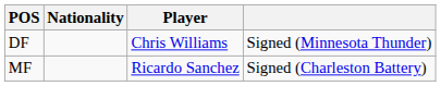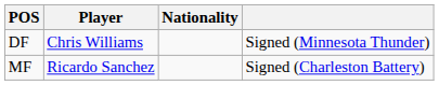 <table class="wikitable">
 <tr>
 <th>POS</th>
+<th>Player</th>
 <th>Nationality</th>
-<th>Player</th>
 <th></th>
 </tr>
 <tr>
 <td>DF</td>
+<td><a href='#'>Chris Williams</a></td>
 <td></td>
-<td><a href='#'>Chris Williams</a></td>
 <td>Signed (<a href='#'>Minnesota Thunder</a>)</td>
 </tr>
 <tr>
 <td>MF</td>
+<td><a href='#'>Ricardo Sanchez</a></td>
 <td></td>
-<td><a href='#'>Ricardo Sanchez</a></td>
 <td>Signed (<a href='#'>Charleston Battery</a>)</td>
 </tr>
 </table>
